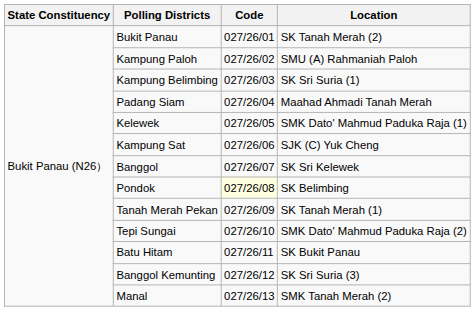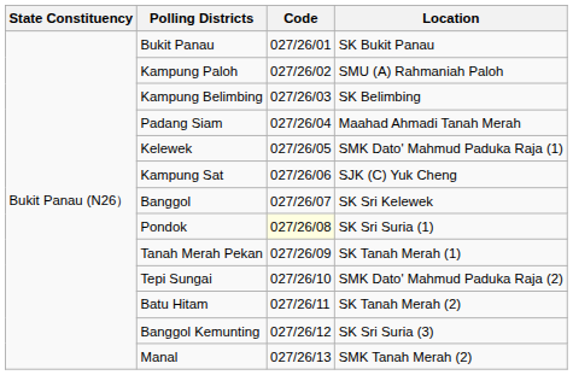 <table class="wikitable sortable mw-collapsible">
 <tr>
 <th><small>State Constituency</small></th>
 <th><small>Polling Districts</small></th>
 <th><small>Code</small></th>
 <th><small>Location</small></th>
 </tr>
 <tr>
 <td rowspan="13"><small>Bukit Panau (N26）</small></td>
 <td><small>Bukit Panau</small></td>
 <td><small>027/26/01</small></td>
-<td><small>SK Tanah Merah (2)</small></td>
+<td><small>SK Bukit Panau</small></td>
 </tr>
 <tr>
 <td><small>Kampung Paloh</small></td>
 <td><small>027/26/02</small></td>
 <td><small>SMU (A) Rahmaniah Paloh</small></td>
 </tr>
 <tr>
 <td><small>Kampung Belimbing</small></td>
 <td><small>027/26/03</small></td>
-<td><small>SK Sri Suria (1)</small></td>
+<td><small>SK Belimbing</small></td>
 </tr>
 <tr>
 <td><small>Padang Siam</small></td>
 <td><small>027/26/04</small></td>
 <td><small>Maahad Ahmadi Tanah Merah</small></td>
 </tr>
 <tr>
 <td><small>Kelewek</small></td>
 <td><small>027/26/05</small></td>
 <td><small>SMK Dato' Mahmud Paduka Raja (1)</small></td>
 </tr>
 <tr>
 <td><small>Kampung Sat</small></td>
 <td><small>027/26/06</small></td>
 <td><small>SJK (C) Yuk Cheng</small></td>
 </tr>
 <tr>
 <td><small>Banggol</small></td>
 <td><small>027/26/07</small></td>
 <td><small>SK Sri Kelewek</small></td>
 </tr>
 <tr>
 <td><small>Pondok</small></td>
 <td style="background: lightyellow;"><small>027/26/08</small></td>
-<td><small>SK Belimbing</small></td>
+<td><small>SK Sri Suria (1)</small></td>
 </tr>
 <tr>
 <td><small>Tanah Merah Pekan</small></td>
 <td><small>027/26/09</small></td>
 <td><small>SK Tanah Merah (1)</small></td>
 </tr>
 <tr>
 <td><small>Tepi Sungai</small></td>
 <td><small>027/26/10</small></td>
 <td><small>SMK Dato' Mahmud Paduka Raja (2)</small></td>
 </tr>
 <tr>
 <td><small>Batu Hitam</small></td>
 <td><small>027/26/11</small></td>
-<td><small>SK Bukit Panau</small></td>
+<td><small>SK Tanah Merah (2)</small></td>
 </tr>
 <tr>
 <td><small>Banggol Kemunting</small></td>
 <td><small>027/26/12</small></td>
 <td><small>SK Sri Suria (3)</small></td>
 </tr>
 <tr>
 <td><small>Manal</small></td>
 <td><small>027/26/13</small></td>
 <td><small>SMK Tanah Merah (2)</small></td>
 </tr>
 </table>
